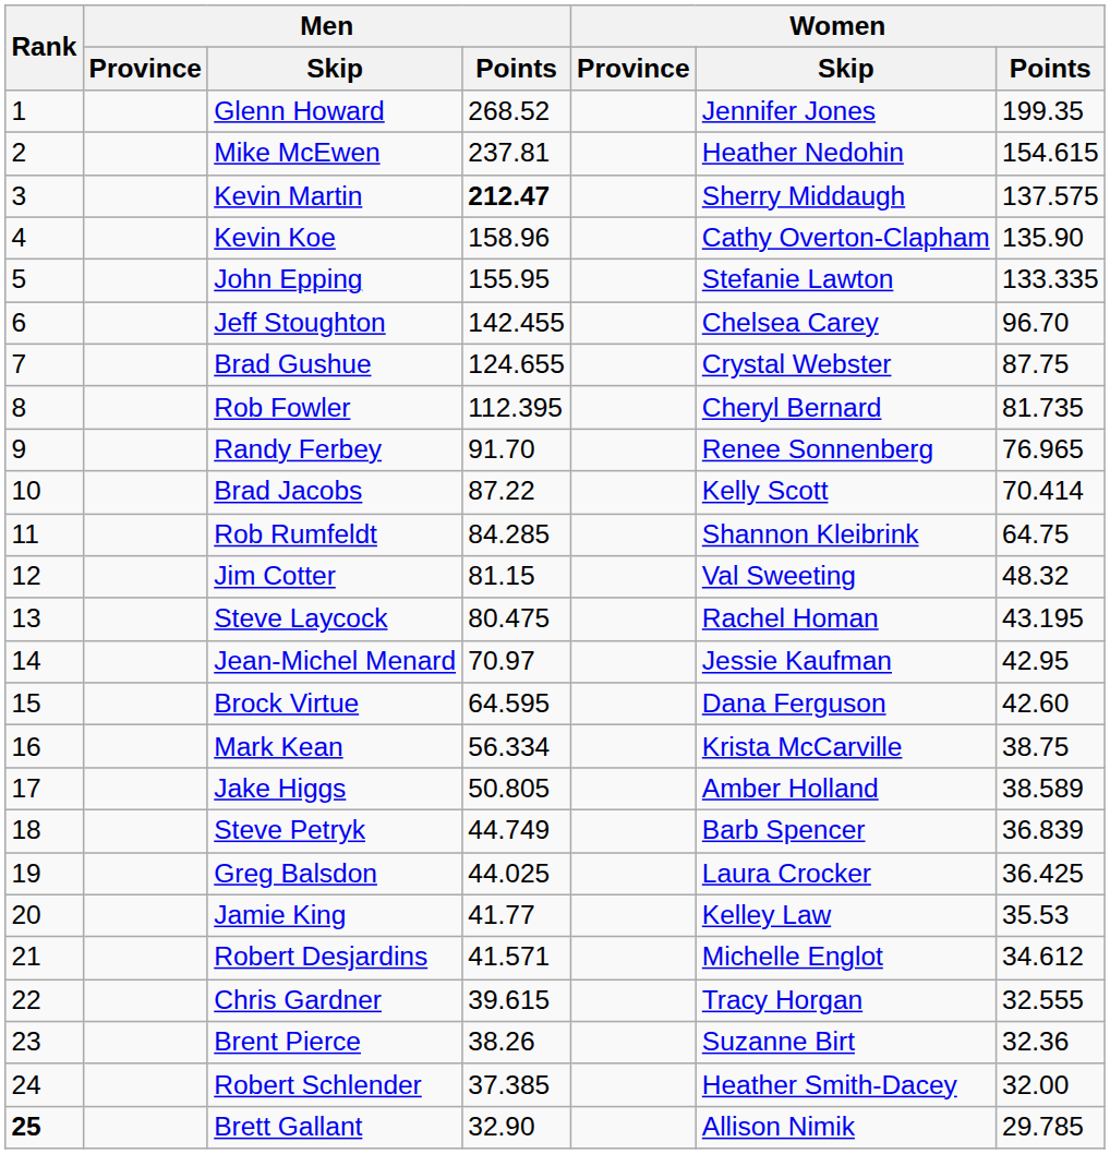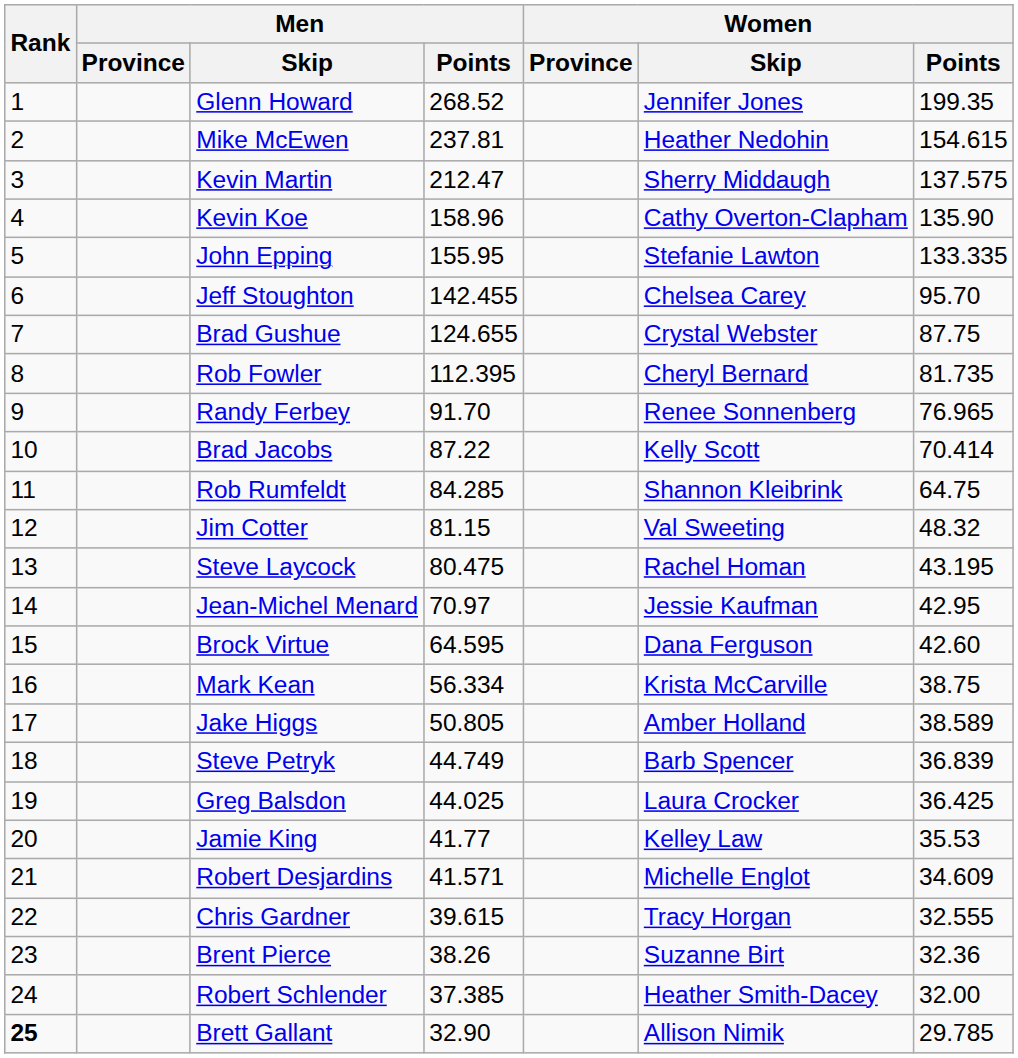 <table class="wikitable">
 <tr>
 <th rowspan="2">Rank</th>
 <th colspan="3">Men</th>
 <th colspan="3">Women</th>
 </tr>
 <tr>
 <th>Province</th>
 <th>Skip</th>
 <th>Points</th>
 <th>Province</th>
 <th>Skip</th>
 <th>Points</th>
 </tr>
 <tr>
 <td>1</td>
 <td></td>
 <td><a href='#'>Glenn Howard</a></td>
 <td>268.52</td>
 <td></td>
 <td><a href='#'>Jennifer Jones</a></td>
 <td>199.35</td>
 </tr>
 <tr>
 <td>2</td>
 <td></td>
 <td><a href='#'>Mike McEwen</a></td>
 <td>237.81</td>
 <td></td>
 <td><a href='#'>Heather Nedohin</a></td>
 <td>154.615</td>
 </tr>
 <tr>
 <td>3</td>
 <td></td>
 <td><a href='#'>Kevin Martin</a></td>
-<td><strong>212.47</strong></td>
+<td>212.47</td>
 <td></td>
 <td><a href='#'>Sherry Middaugh</a></td>
 <td>137.575</td>
 </tr>
 <tr>
 <td>4</td>
 <td></td>
 <td><a href='#'>Kevin Koe</a></td>
 <td>158.96</td>
 <td></td>
 <td><a href='#'>Cathy Overton-Clapham</a></td>
 <td>135.90</td>
 </tr>
 <tr>
 <td>5</td>
 <td></td>
 <td><a href='#'>John Epping</a></td>
 <td>155.95</td>
 <td></td>
 <td><a href='#'>Stefanie Lawton</a></td>
 <td>133.335</td>
 </tr>
 <tr>
 <td>6</td>
 <td></td>
 <td><a href='#'>Jeff Stoughton</a></td>
 <td>142.455</td>
 <td></td>
 <td><a href='#'>Chelsea Carey</a></td>
-<td>96.70</td>
+<td>95.70</td>
 </tr>
 <tr>
 <td>7</td>
 <td></td>
 <td><a href='#'>Brad Gushue</a></td>
 <td>124.655</td>
 <td></td>
 <td><a href='#'>Crystal Webster</a></td>
 <td>87.75</td>
 </tr>
 <tr>
 <td>8</td>
 <td></td>
 <td><a href='#'>Rob Fowler</a></td>
 <td>112.395</td>
 <td></td>
 <td><a href='#'>Cheryl Bernard</a></td>
 <td>81.735</td>
 </tr>
 <tr>
 <td>9</td>
 <td></td>
 <td><a href='#'>Randy Ferbey</a></td>
 <td>91.70</td>
 <td></td>
 <td><a href='#'>Renee Sonnenberg</a></td>
 <td>76.965</td>
 </tr>
 <tr>
 <td>10</td>
 <td></td>
 <td><a href='#'>Brad Jacobs</a></td>
 <td>87.22</td>
 <td></td>
 <td><a href='#'>Kelly Scott</a></td>
 <td>70.414</td>
 </tr>
 <tr>
 <td>11</td>
 <td></td>
 <td><a href='#'>Rob Rumfeldt</a></td>
 <td>84.285</td>
 <td></td>
 <td><a href='#'>Shannon Kleibrink</a></td>
 <td>64.75</td>
 </tr>
 <tr>
 <td>12</td>
 <td></td>
 <td><a href='#'>Jim Cotter</a></td>
 <td>81.15</td>
 <td></td>
 <td><a href='#'>Val Sweeting</a></td>
 <td>48.32</td>
 </tr>
 <tr>
 <td>13</td>
 <td></td>
 <td><a href='#'>Steve Laycock</a></td>
 <td>80.475</td>
 <td></td>
 <td><a href='#'>Rachel Homan</a></td>
 <td>43.195</td>
 </tr>
 <tr>
 <td>14</td>
 <td></td>
 <td><a href='#'>Jean-Michel Menard</a></td>
 <td>70.97</td>
 <td></td>
 <td><a href='#'>Jessie Kaufman</a></td>
 <td>42.95</td>
 </tr>
 <tr>
 <td>15</td>
 <td></td>
 <td><a href='#'>Brock Virtue</a></td>
 <td>64.595</td>
 <td></td>
 <td><a href='#'>Dana Ferguson</a></td>
 <td>42.60</td>
 </tr>
 <tr>
 <td>16</td>
 <td></td>
 <td><a href='#'>Mark Kean</a></td>
 <td>56.334</td>
 <td></td>
 <td><a href='#'>Krista McCarville</a></td>
 <td>38.75</td>
 </tr>
 <tr>
 <td>17</td>
 <td></td>
 <td><a href='#'>Jake Higgs</a></td>
 <td>50.805</td>
 <td></td>
 <td><a href='#'>Amber Holland</a></td>
 <td>38.589</td>
 </tr>
 <tr>
 <td>18</td>
 <td></td>
 <td><a href='#'>Steve Petryk</a></td>
 <td>44.749</td>
 <td></td>
 <td><a href='#'>Barb Spencer</a></td>
 <td>36.839</td>
 </tr>
 <tr>
 <td>19</td>
 <td></td>
 <td><a href='#'>Greg Balsdon</a></td>
 <td>44.025</td>
 <td></td>
 <td><a href='#'>Laura Crocker</a></td>
 <td>36.425</td>
 </tr>
 <tr>
 <td>20</td>
 <td></td>
 <td><a href='#'>Jamie King</a></td>
 <td>41.77</td>
 <td></td>
 <td><a href='#'>Kelley Law</a></td>
 <td>35.53</td>
 </tr>
 <tr>
 <td>21</td>
 <td></td>
 <td><a href='#'>Robert Desjardins</a></td>
 <td>41.571</td>
 <td></td>
 <td><a href='#'>Michelle Englot</a></td>
-<td>34.612</td>
+<td>34.609</td>
 </tr>
 <tr>
 <td>22</td>
 <td></td>
 <td><a href='#'>Chris Gardner</a></td>
 <td>39.615</td>
 <td></td>
 <td><a href='#'>Tracy Horgan</a></td>
 <td>32.555</td>
 </tr>
 <tr>
 <td>23</td>
 <td></td>
 <td><a href='#'>Brent Pierce</a></td>
 <td>38.26</td>
 <td></td>
 <td><a href='#'>Suzanne Birt</a></td>
 <td>32.36</td>
 </tr>
 <tr>
 <td>24</td>
 <td></td>
 <td><a href='#'>Robert Schlender</a></td>
 <td>37.385</td>
 <td></td>
 <td><a href='#'>Heather Smith-Dacey</a></td>
 <td>32.00</td>
 </tr>
 <tr>
 <td><strong>25</strong></td>
 <td></td>
 <td><a href='#'>Brett Gallant</a></td>
 <td>32.90</td>
 <td></td>
 <td><a href='#'>Allison Nimik</a></td>
 <td>29.785</td>
 </tr>
 </table>
